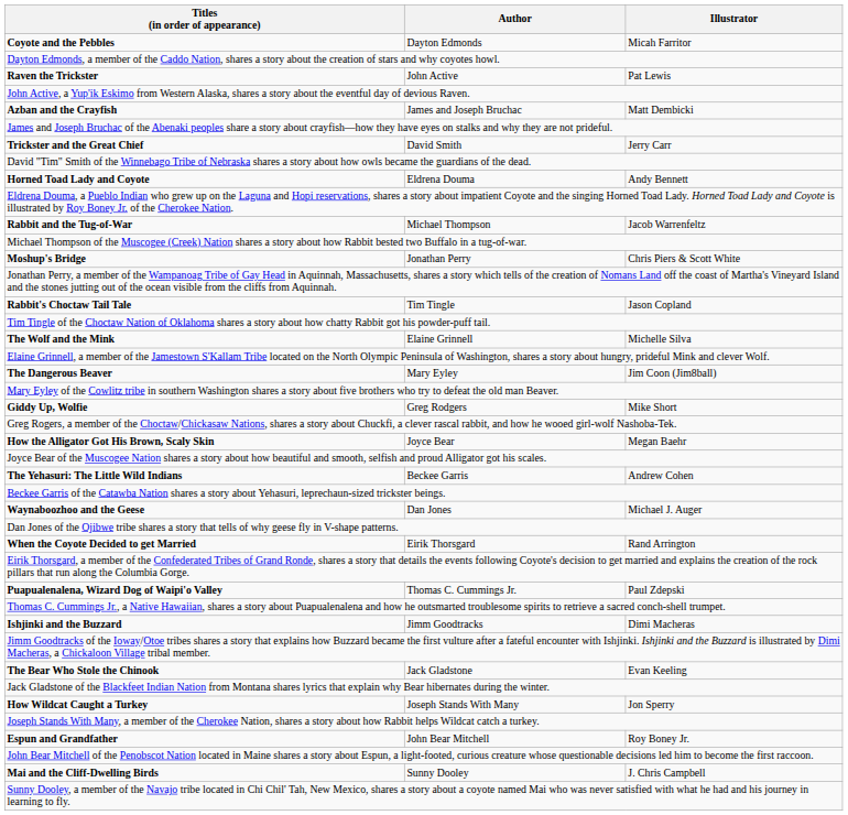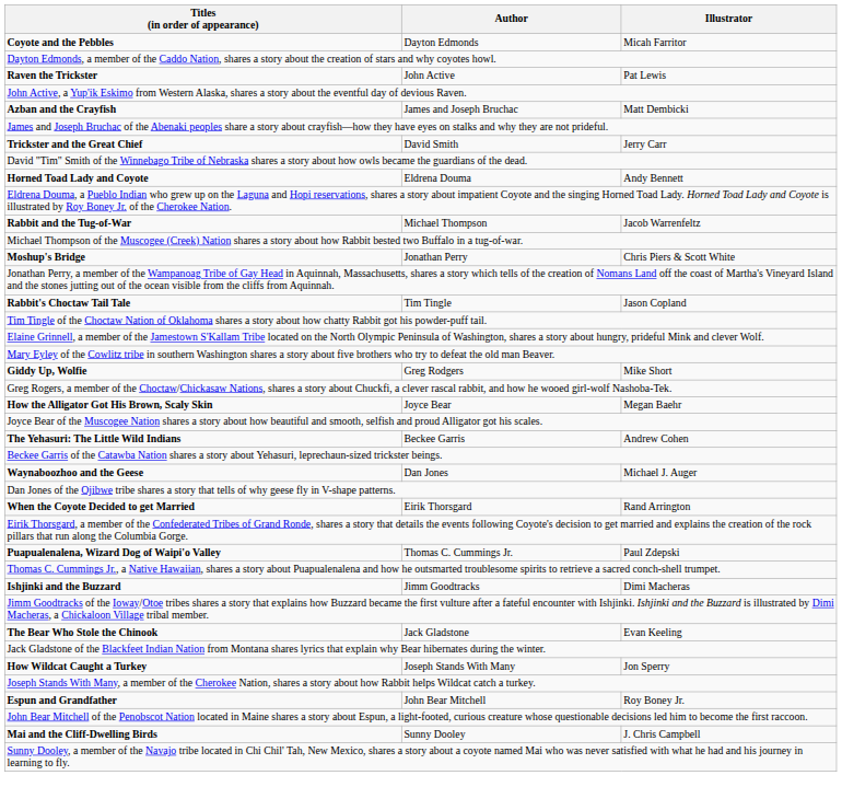 <table class="wikitable">
 <tr>
 <th>Titles<br>(in order of appearance)</th>
 <th>Author</th>
 <th>Illustrator</th>
 </tr>
 <tr>
 <td><strong>Coyote and the Pebbles</strong></td>
 <td>Dayton Edmonds</td>
 <td>Micah Farritor</td>
 </tr>
 <tr>
 <td colspan="3"><a href='#'>Dayton Edmonds</a>, a member of the <a href='#'>Caddo Nation</a>, shares a story about the creation of stars and why coyotes howl.</td>
 </tr>
 <tr>
 <td><strong>Raven the Trickster</strong></td>
 <td>John Active</td>
 <td>Pat Lewis</td>
 </tr>
 <tr>
 <td colspan="3"><a href='#'>John Active</a>, a <a href='#'>Yup'ik Eskimo</a> from Western Alaska, shares a story about the eventful day of devious Raven.</td>
 </tr>
 <tr>
 <td><strong>Azban and the Crayfish</strong></td>
 <td>James and Joseph Bruchac</td>
 <td>Matt Dembicki</td>
 </tr>
 <tr>
 <td colspan="3"><a href='#'>James</a> and <a href='#'>Joseph Bruchac</a> of the <a href='#'>Abenaki peoples</a> share a story about crayfish—how they have eyes on stalks and why they are not prideful.</td>
 </tr>
 <tr>
 <td><strong>Trickster and the Great Chief</strong></td>
 <td>David Smith</td>
 <td>Jerry Carr</td>
 </tr>
 <tr>
 <td colspan="3">David "Tim" Smith of the <a href='#'>Winnebago Tribe of Nebraska</a> shares a story about how owls became the guardians of the dead.</td>
 </tr>
 <tr>
 <td><strong>Horned Toad Lady and Coyote</strong></td>
 <td>Eldrena Douma</td>
 <td>Andy Bennett</td>
 </tr>
 <tr>
 <td colspan="3"><a href='#'>Eldrena Douma</a>, a <a href='#'>Pueblo Indian</a> who grew up on the <a href='#'>Laguna</a> and <a href='#'>Hopi reservations</a>, shares a story about impatient Coyote and the singing Horned Toad Lady. <em>Horned Toad Lady and Coyote</em> is illustrated by <a href='#'>Roy Boney Jr.</a> of the <a href='#'>Cherokee Nation</a>.</td>
 </tr>
 <tr>
 <td><strong>Rabbit and the Tug-of-War</strong></td>
 <td>Michael Thompson</td>
 <td>Jacob Warrenfeltz</td>
 </tr>
 <tr>
 <td colspan="3">Michael Thompson of the <a href='#'>Muscogee (Creek) Nation</a> shares a story about how Rabbit bested two Buffalo in a tug-of-war.</td>
 </tr>
 <tr>
 <td><strong>Moshup's Bridge</strong></td>
 <td>Jonathan Perry</td>
 <td>Chris Piers & Scott White</td>
 </tr>
 <tr>
 <td colspan="3">Jonathan Perry, a member of the <a href='#'>Wampanoag Tribe of Gay Head</a> in Aquinnah, Massachusetts, shares a story which tells of the creation of <a href='#'>Nomans Land</a> off the coast of Martha's Vineyard Island and the stones jutting out of the ocean visible from the cliffs from Aquinnah.</td>
 </tr>
 <tr>
 <td><strong>Rabbit's Choctaw Tail Tale</strong></td>
 <td>Tim Tingle</td>
 <td>Jason Copland</td>
 </tr>
 <tr>
 <td colspan="3"><a href='#'>Tim Tingle</a> of the <a href='#'>Choctaw Nation of Oklahoma</a> shares a story about how chatty Rabbit got his powder-puff tail.</td>
 </tr>
 <tr>
-<td><strong>The Wolf and the Mink</strong></td>
-<td>Elaine Grinnell</td>
-<td>Michelle Silva</td>
-</tr>
-<tr>
 <td colspan="3"><a href='#'>Elaine Grinnell</a>, a member of the <a href='#'>Jamestown S'Kallam Tribe</a> located on the North Olympic Peninsula of Washington, shares a story about hungry, prideful Mink and clever Wolf.</td>
-</tr>
-<tr>
-<td><strong>The Dangerous Beaver</strong></td>
-<td>Mary Eyley</td>
-<td>Jim Coon (Jim8ball)</td>
 </tr>
 <tr>
 <td colspan="3"><a href='#'>Mary Eyley</a> of the <a href='#'>Cowlitz tribe</a> in southern Washington shares a story about five brothers who try to defeat the old man Beaver.</td>
 </tr>
 <tr>
 <td><strong>Giddy Up, Wolfie</strong></td>
 <td>Greg Rodgers</td>
 <td>Mike Short</td>
 </tr>
 <tr>
 <td colspan="3">Greg Rogers, a member of the <a href='#'>Choctaw</a>/<a href='#'>Chickasaw Nations</a>, shares a story about Chuckfi, a clever rascal rabbit, and how he wooed girl-wolf Nashoba-Tek.</td>
 </tr>
 <tr>
 <td><strong>How the Alligator Got His Brown, Scaly Skin</strong></td>
 <td>Joyce Bear</td>
 <td>Megan Baehr</td>
 </tr>
 <tr>
 <td colspan="3">Joyce Bear of the <a href='#'>Muscogee Nation</a> shares a story about how beautiful and smooth, selfish and proud Alligator got his scales.</td>
 </tr>
 <tr>
 <td><strong>The Yehasuri: The Little Wild Indians</strong></td>
 <td>Beckee Garris</td>
 <td>Andrew Cohen</td>
 </tr>
 <tr>
 <td colspan="3"><a href='#'>Beckee Garris</a> of the <a href='#'>Catawba Nation</a> shares a story about Yehasuri, leprechaun-sized trickster beings.</td>
 </tr>
 <tr>
 <td><strong>Waynaboozhoo and the Geese</strong></td>
 <td>Dan Jones</td>
 <td>Michael J. Auger</td>
 </tr>
 <tr>
 <td colspan="3">Dan Jones of the <a href='#'>Ojibwe</a> tribe shares a story that tells of why geese fly in V-shape patterns.</td>
 </tr>
 <tr>
 <td><strong>When the Coyote Decided to get Married</strong></td>
 <td>Eirik Thorsgard</td>
 <td>Rand Arrington</td>
 </tr>
 <tr>
 <td colspan="3"><a href='#'>Eirik Thorsgard</a>, a member of the <a href='#'>Confederated Tribes of Grand Ronde</a>, shares a story that details the events following Coyote's decision to get married and explains the creation of the rock pillars that run along the Columbia Gorge.</td>
 </tr>
 <tr>
 <td><strong>Puapualenalena, Wizard Dog of Waipi'o Valley</strong></td>
 <td>Thomas C. Cummings Jr.</td>
 <td>Paul Zdepski</td>
 </tr>
 <tr>
 <td colspan="3"><a href='#'>Thomas C. Cummings Jr.</a>, a <a href='#'>Native Hawaiian</a>, shares a story about Puapualenalena and how he outsmarted troublesome spirits to retrieve a sacred conch-shell trumpet.</td>
 </tr>
 <tr>
 <td><strong>Ishjinki and the Buzzard</strong></td>
 <td>Jimm Goodtracks</td>
 <td>Dimi Macheras</td>
 </tr>
 <tr>
 <td colspan="3"><a href='#'>Jimm Goodtracks</a> of the <a href='#'>Ioway</a>/<a href='#'>Otoe</a> tribes shares a story that explains how Buzzard became the first vulture after a fateful encounter with Ishjinki. <em>Ishjinki and the Buzzard</em> is illustrated by <a href='#'>Dimi Macheras</a>, a <a href='#'>Chickaloon Village</a> tribal member.</td>
 </tr>
 <tr>
 <td><strong>The Bear Who Stole the Chinook</strong></td>
 <td>Jack Gladstone</td>
 <td>Evan Keeling</td>
 </tr>
 <tr>
 <td colspan="3">Jack Gladstone of the <a href='#'>Blackfeet Indian Nation</a> from Montana shares lyrics that explain why Bear hibernates during the winter.</td>
 </tr>
 <tr>
 <td><strong>How Wildcat Caught a Turkey</strong></td>
 <td>Joseph Stands With Many</td>
 <td>Jon Sperry</td>
 </tr>
 <tr>
 <td colspan="3"><a href='#'>Joseph Stands With Many</a>, a member of the <a href='#'>Cherokee</a> Nation, shares a story about how Rabbit helps Wildcat catch a turkey.</td>
 </tr>
 <tr>
 <td><strong>Espun and Grandfather</strong></td>
 <td>John Bear Mitchell</td>
 <td>Roy Boney Jr.</td>
 </tr>
 <tr>
 <td colspan="3"><a href='#'>John Bear Mitchell</a> of the <a href='#'>Penobscot Nation</a> located in Maine shares a story about Espun, a light-footed, curious creature whose questionable decisions led him to become the first raccoon.</td>
 </tr>
 <tr>
 <td><strong>Mai and the Cliff-Dwelling Birds</strong></td>
 <td>Sunny Dooley</td>
 <td>J. Chris Campbell</td>
 </tr>
 <tr>
 <td colspan="3"><a href='#'>Sunny Dooley</a>, a member of the <a href='#'>Navajo</a> tribe located in Chi Chil' Tah, New Mexico, shares a story about a coyote named Mai who was never satisfied with what he had and his journey in learning to fly.</td>
 </tr>
 </table>
